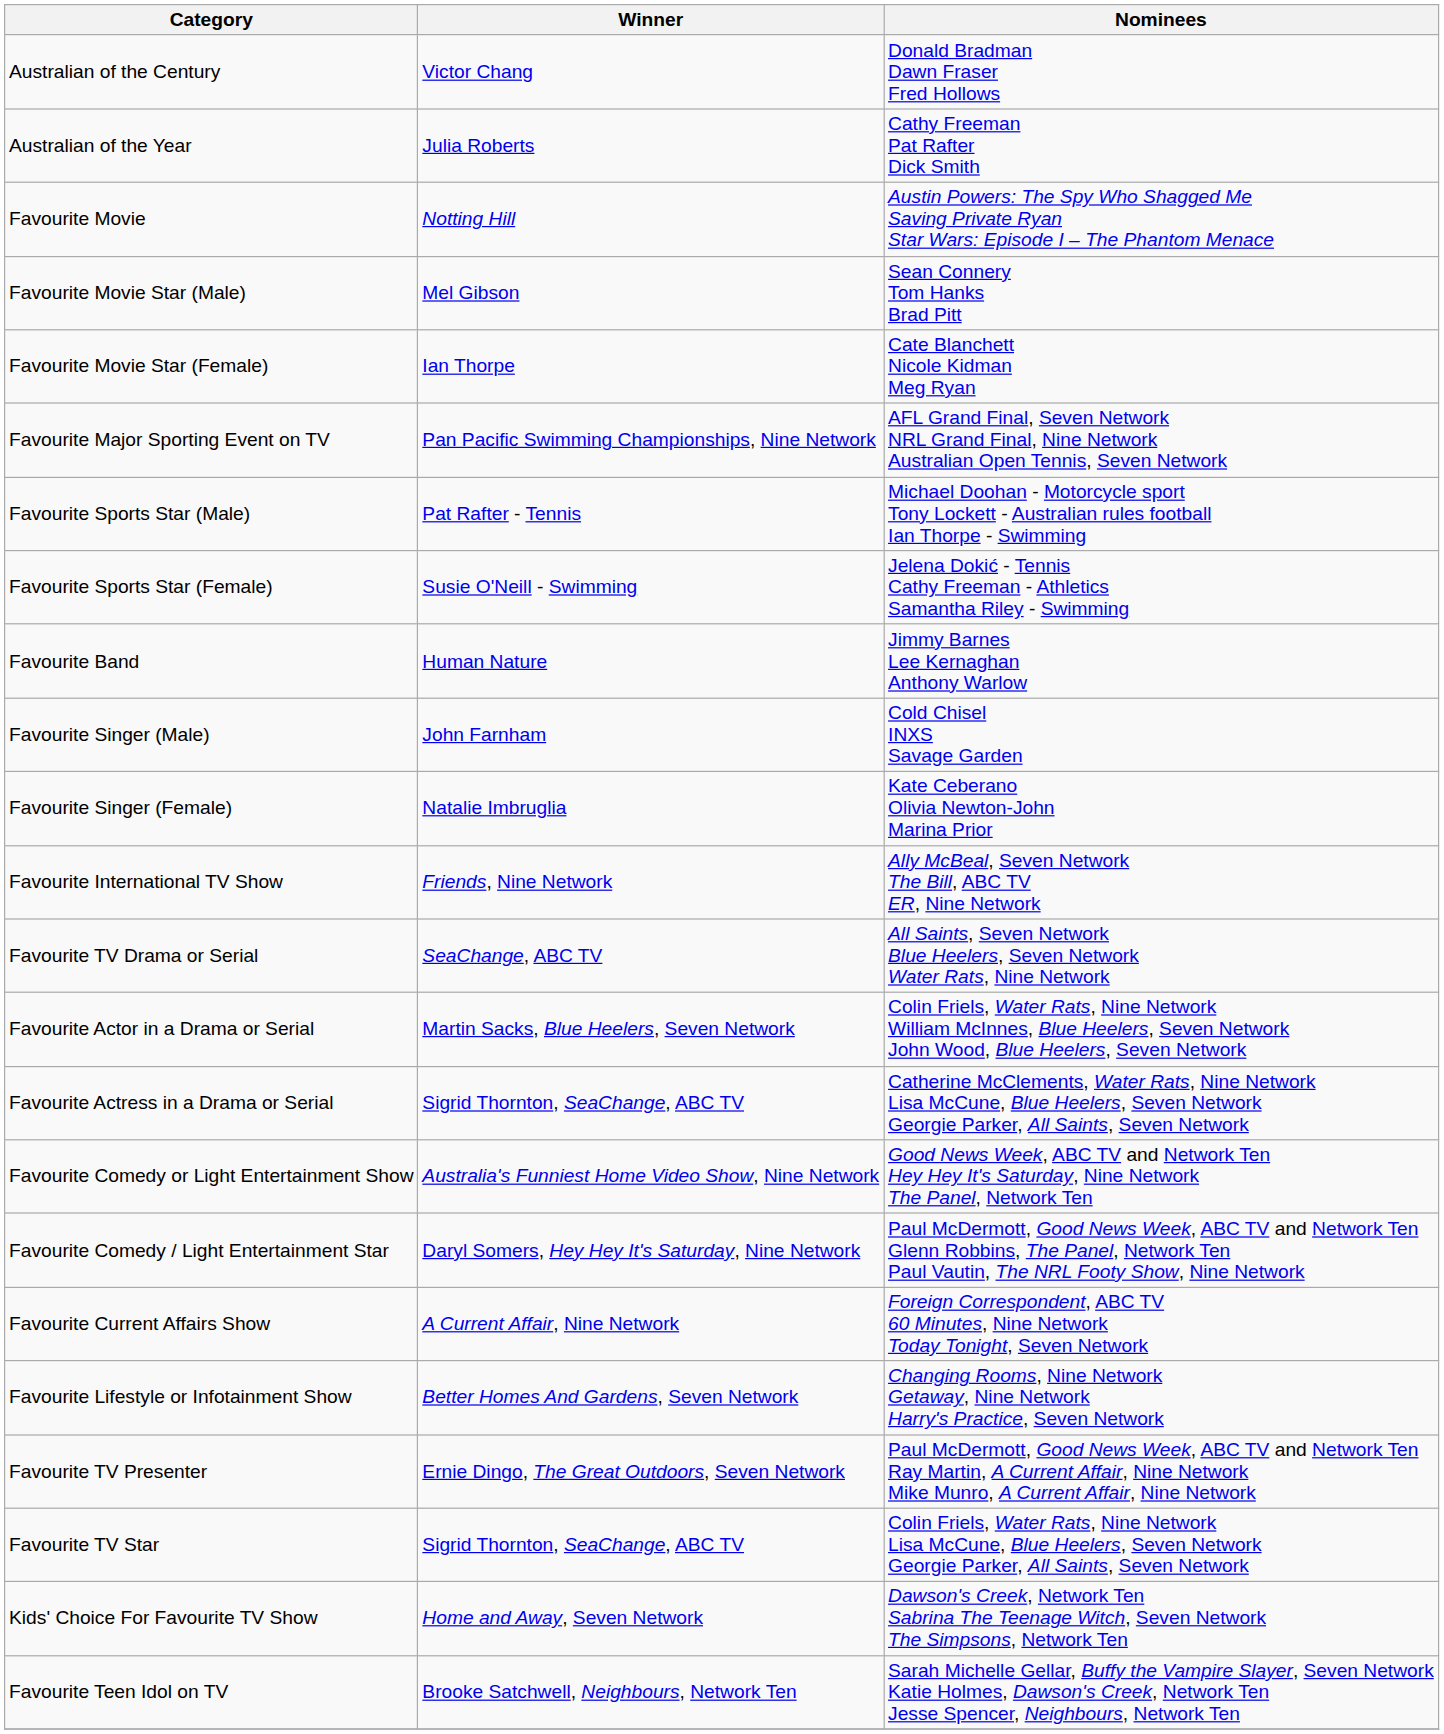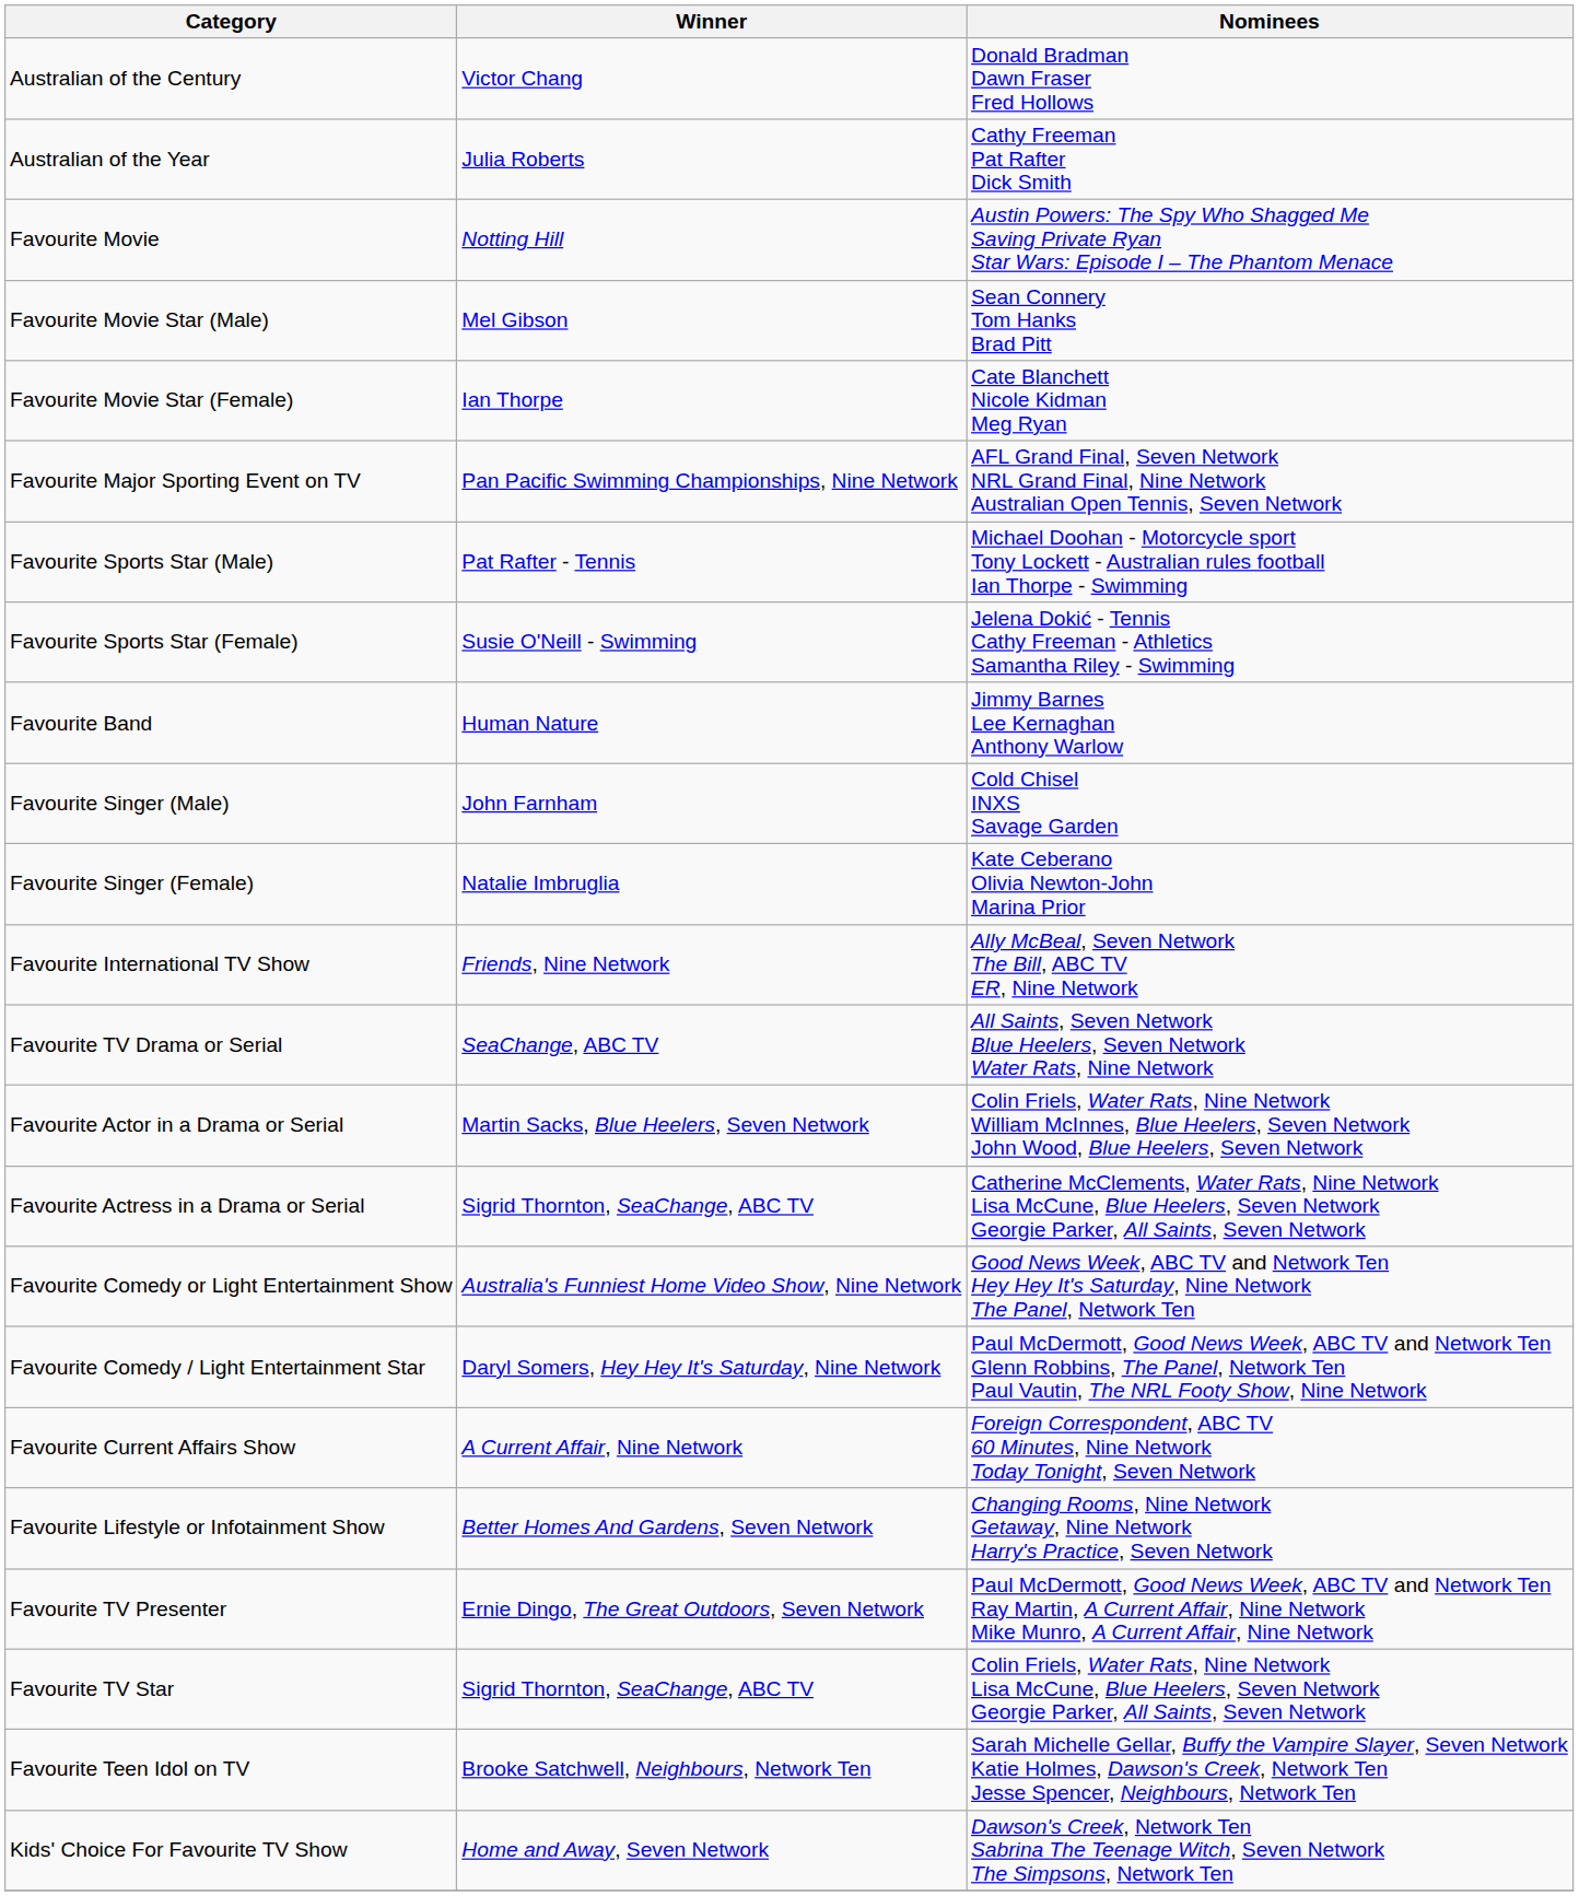 <table class="wikitable" border="1">
 <tr>
 <th>Category</th>
 <th>Winner</th>
 <th>Nominees</th>
 </tr>
 <tr>
 <td>Australian of the Century</td>
 <td><a href='#'>Victor Chang</a></td>
 <td><a href='#'>Donald Bradman</a><br><a href='#'>Dawn Fraser</a><br><a href='#'>Fred Hollows</a></td>
 </tr>
 <tr>
 <td>Australian of the Year</td>
 <td><a href='#'>Julia Roberts</a></td>
 <td><a href='#'>Cathy Freeman</a><br><a href='#'>Pat Rafter</a><br><a href='#'>Dick Smith</a></td>
 </tr>
 <tr>
 <td>Favourite Movie</td>
 <td><em><a href='#'>Notting Hill</a></em></td>
 <td><em><a href='#'>Austin Powers: The Spy Who Shagged Me</a></em><br><em><a href='#'>Saving Private Ryan</a></em><br><em><a href='#'>Star Wars: Episode I – The Phantom Menace</a></em></td>
 </tr>
 <tr>
 <td>Favourite Movie Star (Male)</td>
 <td><a href='#'>Mel Gibson</a></td>
 <td><a href='#'>Sean Connery</a><br><a href='#'>Tom Hanks</a><br><a href='#'>Brad Pitt</a></td>
 </tr>
 <tr>
 <td>Favourite Movie Star (Female)</td>
 <td><a href='#'>Ian Thorpe</a></td>
 <td><a href='#'>Cate Blanchett</a><br><a href='#'>Nicole Kidman</a><br><a href='#'>Meg Ryan</a></td>
 </tr>
 <tr>
 <td>Favourite Major Sporting Event on TV</td>
 <td><a href='#'>Pan Pacific Swimming Championships</a>, <a href='#'>Nine Network</a></td>
 <td><a href='#'>AFL Grand Final</a>, <a href='#'>Seven Network</a><br><a href='#'>NRL Grand Final</a>, <a href='#'>Nine Network</a><br><a href='#'>Australian Open Tennis</a>, <a href='#'>Seven Network</a></td>
 </tr>
 <tr>
 <td>Favourite Sports Star (Male)</td>
 <td><a href='#'>Pat Rafter</a> - <a href='#'>Tennis</a></td>
 <td><a href='#'>Michael Doohan</a> - <a href='#'>Motorcycle sport</a><br><a href='#'>Tony Lockett</a> - <a href='#'>Australian rules football</a><br><a href='#'>Ian Thorpe</a> - <a href='#'>Swimming</a></td>
 </tr>
 <tr>
 <td>Favourite Sports Star (Female)</td>
 <td><a href='#'>Susie O'Neill</a> - <a href='#'>Swimming</a></td>
 <td><a href='#'>Jelena Dokić</a> - <a href='#'>Tennis</a><br><a href='#'>Cathy Freeman</a> - <a href='#'>Athletics</a><br><a href='#'>Samantha Riley</a> - <a href='#'>Swimming</a></td>
 </tr>
 <tr>
 <td>Favourite Band</td>
 <td><a href='#'>Human Nature</a></td>
 <td><a href='#'>Jimmy Barnes</a><br><a href='#'>Lee Kernaghan</a><br><a href='#'>Anthony Warlow</a></td>
 </tr>
 <tr>
 <td>Favourite Singer (Male)</td>
 <td><a href='#'>John Farnham</a></td>
 <td><a href='#'>Cold Chisel</a><br><a href='#'>INXS</a><br><a href='#'>Savage Garden</a></td>
 </tr>
 <tr>
 <td>Favourite Singer (Female)</td>
 <td><a href='#'>Natalie Imbruglia</a></td>
 <td><a href='#'>Kate Ceberano</a><br><a href='#'>Olivia Newton-John</a><br><a href='#'>Marina Prior</a></td>
 </tr>
 <tr>
 <td>Favourite International TV Show</td>
 <td><em><a href='#'>Friends</a></em>, <a href='#'>Nine Network</a></td>
 <td><em><a href='#'>Ally McBeal</a></em>, <a href='#'>Seven Network</a><br><em><a href='#'>The Bill</a></em>, <a href='#'>ABC TV</a><br><em><a href='#'>ER</a></em>, <a href='#'>Nine Network</a></td>
 </tr>
 <tr>
 <td>Favourite TV Drama or Serial</td>
 <td><em><a href='#'>SeaChange</a></em>, <a href='#'>ABC TV</a></td>
 <td><em><a href='#'>All Saints</a></em>, <a href='#'>Seven Network</a><br><em><a href='#'>Blue Heelers</a></em>, <a href='#'>Seven Network</a><br><em><a href='#'>Water Rats</a></em>, <a href='#'>Nine Network</a></td>
 </tr>
 <tr>
 <td>Favourite Actor in a Drama or Serial</td>
 <td><a href='#'>Martin Sacks</a>, <em><a href='#'>Blue Heelers</a></em>, <a href='#'>Seven Network</a></td>
 <td><a href='#'>Colin Friels</a>, <em><a href='#'>Water Rats</a></em>, <a href='#'>Nine Network</a><br><a href='#'>William McInnes</a>, <em><a href='#'>Blue Heelers</a></em>, <a href='#'>Seven Network</a><br><a href='#'>John Wood</a>, <em><a href='#'>Blue Heelers</a></em>, <a href='#'>Seven Network</a></td>
 </tr>
 <tr>
 <td>Favourite Actress in a Drama or Serial</td>
 <td><a href='#'>Sigrid Thornton</a>, <em><a href='#'>SeaChange</a></em>, <a href='#'>ABC TV</a></td>
 <td><a href='#'>Catherine McClements</a>, <em><a href='#'>Water Rats</a></em>, <a href='#'>Nine Network</a><br><a href='#'>Lisa McCune</a>, <em><a href='#'>Blue Heelers</a></em>, <a href='#'>Seven Network</a><br><a href='#'>Georgie Parker</a>, <em><a href='#'>All Saints</a></em>, <a href='#'>Seven Network</a></td>
 </tr>
 <tr>
 <td>Favourite Comedy or Light Entertainment Show</td>
 <td><em><a href='#'>Australia's Funniest Home Video Show</a></em>, <a href='#'>Nine Network</a></td>
 <td><em><a href='#'>Good News Week</a></em>, <a href='#'>ABC TV</a> and <a href='#'>Network Ten</a><br><em><a href='#'>Hey Hey It's Saturday</a></em>, <a href='#'>Nine Network</a><br><em><a href='#'>The Panel</a></em>, <a href='#'>Network Ten</a></td>
 </tr>
 <tr>
 <td>Favourite Comedy / Light Entertainment Star</td>
 <td><a href='#'>Daryl Somers</a>, <em><a href='#'>Hey Hey It's Saturday</a></em>, <a href='#'>Nine Network</a></td>
 <td><a href='#'>Paul McDermott</a>, <em><a href='#'>Good News Week</a></em>, <a href='#'>ABC TV</a> and <a href='#'>Network Ten</a><br><a href='#'>Glenn Robbins</a>, <em><a href='#'>The Panel</a></em>, <a href='#'>Network Ten</a><br><a href='#'>Paul Vautin</a>, <em><a href='#'>The NRL Footy Show</a></em>, <a href='#'>Nine Network</a></td>
 </tr>
 <tr>
 <td>Favourite Current Affairs Show</td>
 <td><em><a href='#'>A Current Affair</a></em>, <a href='#'>Nine Network</a></td>
 <td><em><a href='#'>Foreign Correspondent</a></em>, <a href='#'>ABC TV</a><br><em><a href='#'>60 Minutes</a></em>, <a href='#'>Nine Network</a><br><em><a href='#'>Today Tonight</a></em>, <a href='#'>Seven Network</a></td>
 </tr>
 <tr>
 <td>Favourite Lifestyle or Infotainment Show</td>
 <td><em><a href='#'>Better Homes And Gardens</a></em>, <a href='#'>Seven Network</a></td>
 <td><em><a href='#'>Changing Rooms</a></em>, <a href='#'>Nine Network</a><br><em><a href='#'>Getaway</a></em>, <a href='#'>Nine Network</a><br><em><a href='#'>Harry's Practice</a></em>, <a href='#'>Seven Network</a></td>
 </tr>
 <tr>
 <td>Favourite TV Presenter</td>
 <td><a href='#'>Ernie Dingo</a>, <em><a href='#'>The Great Outdoors</a></em>, <a href='#'>Seven Network</a></td>
 <td><a href='#'>Paul McDermott</a>, <em><a href='#'>Good News Week</a></em>, <a href='#'>ABC TV</a> and <a href='#'>Network Ten</a><br><a href='#'>Ray Martin</a>, <em><a href='#'>A Current Affair</a></em>, <a href='#'>Nine Network</a><br><a href='#'>Mike Munro</a>, <em><a href='#'>A Current Affair</a></em>, <a href='#'>Nine Network</a></td>
 </tr>
 <tr>
 <td>Favourite TV Star</td>
 <td><a href='#'>Sigrid Thornton</a>, <em><a href='#'>SeaChange</a></em>, <a href='#'>ABC TV</a></td>
 <td><a href='#'>Colin Friels</a>, <em><a href='#'>Water Rats</a></em>, <a href='#'>Nine Network</a><br><a href='#'>Lisa McCune</a>, <em><a href='#'>Blue Heelers</a></em>, <a href='#'>Seven Network</a><br><a href='#'>Georgie Parker</a>, <em><a href='#'>All Saints</a></em>, <a href='#'>Seven Network</a></td>
 </tr>
 <tr>
+<td>Favourite Teen Idol on TV</td>
+<td><a href='#'>Brooke Satchwell</a>, <em><a href='#'>Neighbours</a></em>, <a href='#'>Network Ten</a></td>
+<td><a href='#'>Sarah Michelle Gellar</a>, <em><a href='#'>Buffy the Vampire Slayer</a></em>, <a href='#'>Seven Network</a><br><a href='#'>Katie Holmes</a>, <em><a href='#'>Dawson's Creek</a></em>, <a href='#'>Network Ten</a><br><a href='#'>Jesse Spencer</a>, <em><a href='#'>Neighbours</a></em>, <a href='#'>Network Ten</a></td>
+</tr>
+<tr>
 <td>Kids' Choice For Favourite TV Show</td>
 <td><em><a href='#'>Home and Away</a></em>, <a href='#'>Seven Network</a></td>
 <td><em><a href='#'>Dawson's Creek</a></em>, <a href='#'>Network Ten</a><br><em><a href='#'>Sabrina The Teenage Witch</a></em>, <a href='#'>Seven Network</a><br><em><a href='#'>The Simpsons</a></em>, <a href='#'>Network Ten</a></td>
 </tr>
 <tr>
-<td>Favourite Teen Idol on TV</td>
-<td><a href='#'>Brooke Satchwell</a>, <em><a href='#'>Neighbours</a></em>, <a href='#'>Network Ten</a></td>
-<td><a href='#'>Sarah Michelle Gellar</a>, <em><a href='#'>Buffy the Vampire Slayer</a></em>, <a href='#'>Seven Network</a><br><a href='#'>Katie Holmes</a>, <em><a href='#'>Dawson's Creek</a></em>, <a href='#'>Network Ten</a><br><a href='#'>Jesse Spencer</a>, <em><a href='#'>Neighbours</a></em>, <a href='#'>Network Ten</a></td>
-</tr>
-<tr>
 </tr>
 </table>
